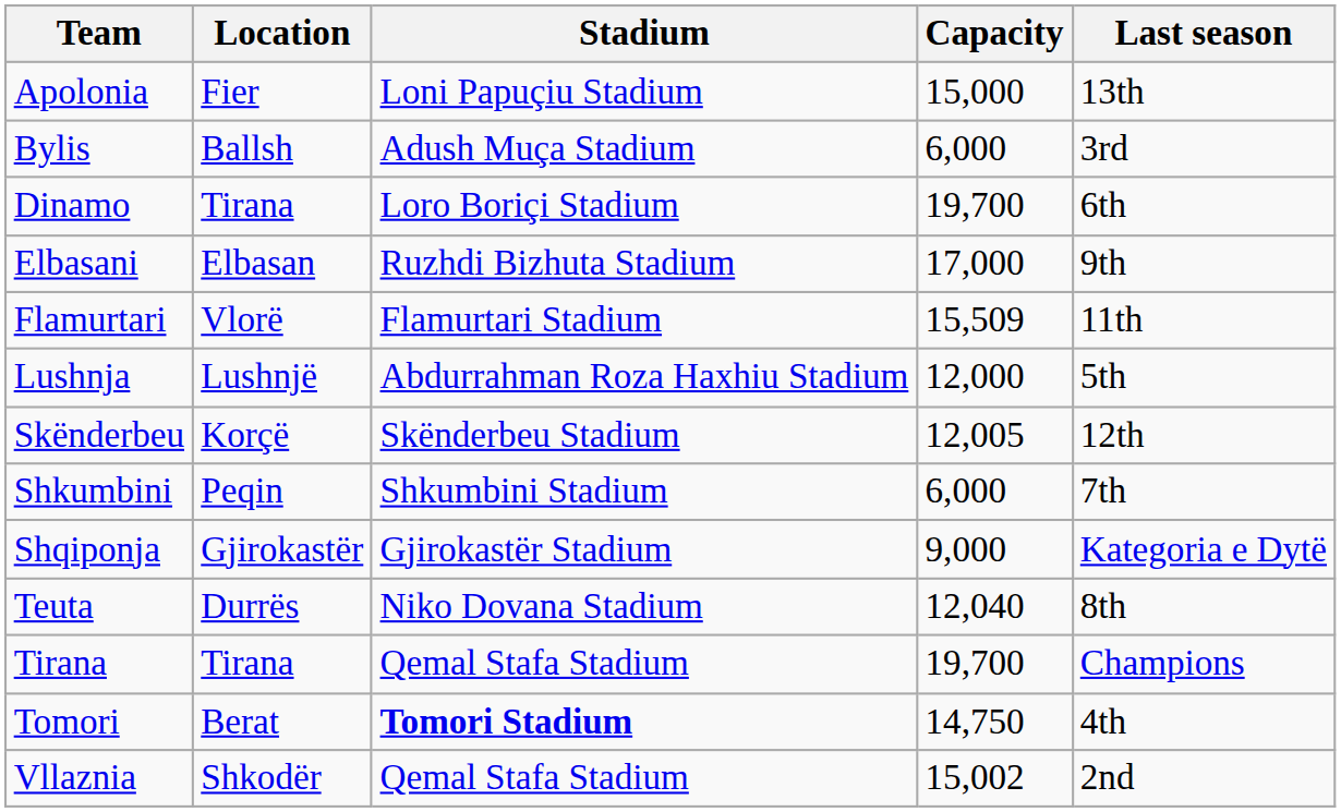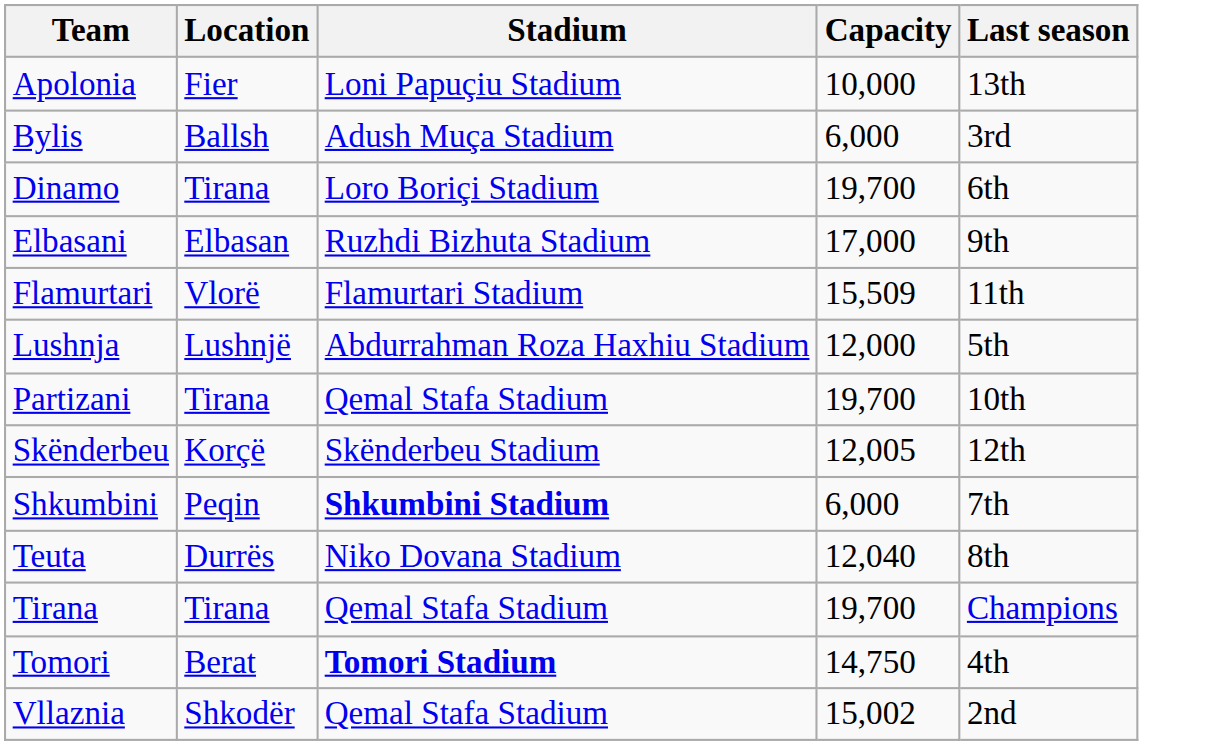 <table class="wikitable sortable">
 <tr>
 <th>Team</th>
 <th>Location</th>
 <th>Stadium</th>
 <th>Capacity</th>
 <th>Last season</th>
 </tr>
 <tr>
 <td><a href='#'>Apolonia</a></td>
 <td><a href='#'>Fier</a></td>
 <td><a href='#'>Loni Papuçiu Stadium</a></td>
-<td>15,000</td>
+<td>10,000</td>
 <td>13th</td>
 </tr>
 <tr>
 <td><a href='#'>Bylis</a></td>
 <td><a href='#'>Ballsh</a></td>
 <td><a href='#'>Adush Muça Stadium</a></td>
 <td>6,000</td>
 <td>3rd</td>
 </tr>
 <tr>
 <td><a href='#'>Dinamo</a></td>
 <td><a href='#'>Tirana</a></td>
 <td><a href='#'>Loro Boriçi Stadium</a></td>
 <td>19,700</td>
 <td>6th</td>
 </tr>
 <tr>
 <td><a href='#'>Elbasani</a></td>
 <td><a href='#'>Elbasan</a></td>
 <td><a href='#'>Ruzhdi Bizhuta Stadium</a></td>
 <td>17,000</td>
 <td>9th</td>
 </tr>
 <tr>
 <td><a href='#'>Flamurtari</a></td>
 <td><a href='#'>Vlorë</a></td>
 <td><a href='#'>Flamurtari Stadium</a></td>
 <td>15,509</td>
 <td>11th</td>
 </tr>
 <tr>
 <td><a href='#'>Lushnja</a></td>
 <td><a href='#'>Lushnjë</a></td>
 <td><a href='#'>Abdurrahman Roza Haxhiu Stadium</a></td>
 <td>12,000</td>
 <td>5th</td>
 </tr>
 <tr>
+<td><a href='#'>Partizani</a></td>
+<td><a href='#'>Tirana</a></td>
+<td><a href='#'>Qemal Stafa Stadium</a></td>
+<td>19,700</td>
+<td>10th</td>
+</tr>
+<tr>
 <td><a href='#'>Skënderbeu</a></td>
 <td><a href='#'>Korçë</a></td>
 <td><a href='#'>Skënderbeu Stadium</a></td>
 <td>12,005</td>
 <td>12th</td>
 </tr>
 <tr>
 <td><a href='#'>Shkumbini</a></td>
 <td><a href='#'>Peqin</a></td>
-<td><a href='#'>Shkumbini Stadium</a></td>
+<td><strong><a href='#'>Shkumbini Stadium</a></strong></td>
 <td>6,000</td>
 <td>7th</td>
-</tr>
-<tr>
-<td><a href='#'>Shqiponja</a></td>
-<td><a href='#'>Gjirokastër</a></td>
-<td><a href='#'>Gjirokastër Stadium</a></td>
-<td>9,000</td>
-<td><a href='#'>Kategoria e Dytë</a></td>
 </tr>
 <tr>
 <td><a href='#'>Teuta</a></td>
 <td><a href='#'>Durrës</a></td>
 <td><a href='#'>Niko Dovana Stadium</a></td>
 <td>12,040</td>
 <td>8th</td>
 </tr>
 <tr>
 <td><a href='#'>Tirana</a></td>
 <td><a href='#'>Tirana</a></td>
 <td><a href='#'>Qemal Stafa Stadium</a></td>
 <td>19,700</td>
 <td><a href='#'>Champions</a></td>
 </tr>
 <tr>
 <td><a href='#'>Tomori</a></td>
 <td><a href='#'>Berat</a></td>
 <td><strong><a href='#'>Tomori Stadium</a></strong></td>
 <td>14,750</td>
 <td>4th</td>
 </tr>
 <tr>
 <td><a href='#'>Vllaznia</a></td>
 <td><a href='#'>Shkodër</a></td>
 <td><a href='#'>Qemal Stafa Stadium</a></td>
 <td>15,002</td>
 <td>2nd</td>
 </tr>
 </table>
